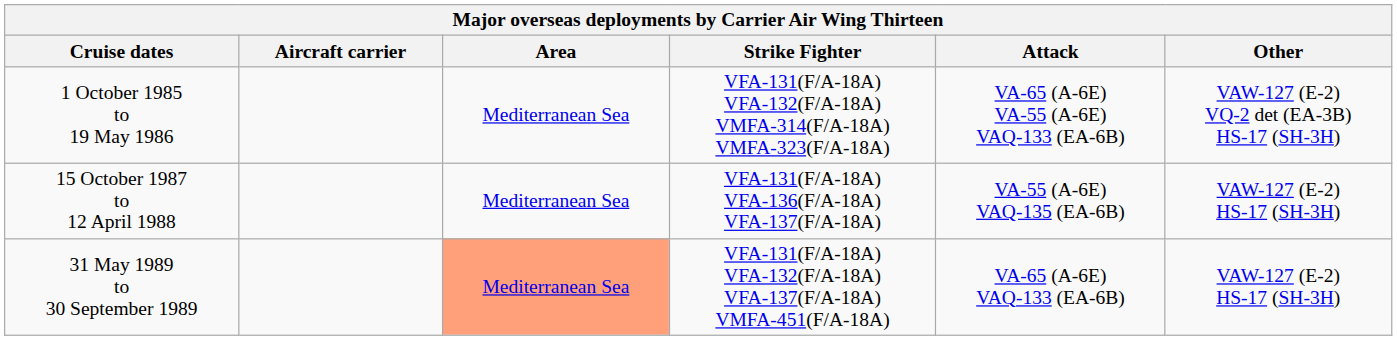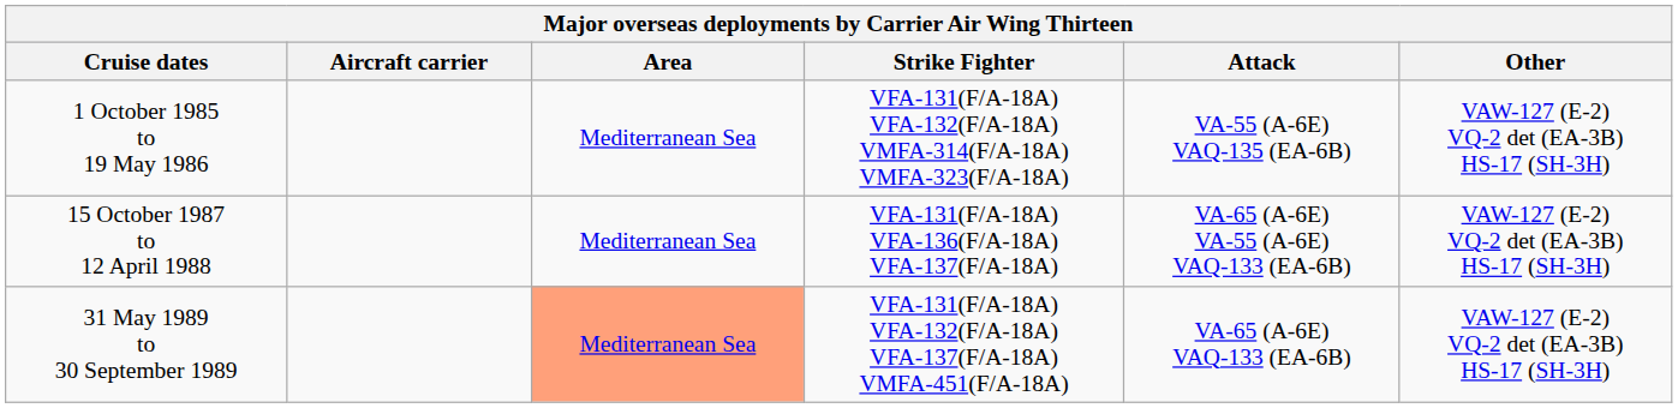 <table class="wikitable" width=90% style="text-align: center">
 <tr>
 <th colspan=6>Major overseas deployments by Carrier Air Wing Thirteen</th>
 </tr>
 <tr bgcolor=lavender>
 <th>Cruise dates</th>
 <th>Aircraft carrier</th>
 <th>Area</th>
 <th>Strike Fighter</th>
 <th>Attack</th>
 <th>Other</th>
 </tr>
 <tr>
 <td>1 October 1985<br>to<br>19 May 1986</td>
 <td></td>
 <td><a href='#'>Mediterranean Sea</a></td>
 <td><a href='#'>VFA-131</a>(F/A-18A)<br><a href='#'>VFA-132</a>(F/A-18A)<br><a href='#'>VMFA-314</a>(F/A-18A)<br><a href='#'>VMFA-323</a>(F/A-18A)</td>
-<td><a href='#'>VA-65</a> (A-6E)<br><a href='#'>VA-55</a> (A-6E)<br><a href='#'>VAQ-133</a> (EA-6B)</td>
+<td><a href='#'>VA-55</a> (A-6E)<br><a href='#'>VAQ-135</a> (EA-6B)</td>
 <td><a href='#'>VAW-127</a> (E-2)<br><a href='#'>VQ-2</a> det (EA-3B)<br><a href='#'>HS-17</a> (<a href='#'>SH-3H</a>)</td>
 </tr>
 <tr>
 <td>15 October 1987<br>to<br>12 April 1988</td>
 <td></td>
 <td><a href='#'>Mediterranean Sea</a></td>
 <td><a href='#'>VFA-131</a>(F/A-18A)<br><a href='#'>VFA-136</a>(F/A-18A)<br><a href='#'>VFA-137</a>(F/A-18A)</td>
-<td><a href='#'>VA-55</a> (A-6E)<br><a href='#'>VAQ-135</a> (EA-6B)</td>
-<td><a href='#'>VAW-127</a> (E-2)<br><a href='#'>HS-17</a> (<a href='#'>SH-3H</a>)</td>
+<td><a href='#'>VA-65</a> (A-6E)<br><a href='#'>VA-55</a> (A-6E)<br><a href='#'>VAQ-133</a> (EA-6B)</td>
+<td><a href='#'>VAW-127</a> (E-2)<br><a href='#'>VQ-2</a> det (EA-3B)<br><a href='#'>HS-17</a> (<a href='#'>SH-3H</a>)</td>
 </tr>
 <tr>
 <td>31 May 1989<br>to<br>30 September 1989</td>
 <td></td>
 <td style="background: lightsalmon;"><a href='#'>Mediterranean Sea</a></td>
 <td><a href='#'>VFA-131</a>(F/A-18A)<br><a href='#'>VFA-132</a>(F/A-18A)<br><a href='#'>VFA-137</a>(F/A-18A)<br><a href='#'>VMFA-451</a>(F/A-18A)</td>
 <td><a href='#'>VA-65</a> (A-6E)<br><a href='#'>VAQ-133</a> (EA-6B)</td>
-<td><a href='#'>VAW-127</a> (E-2)<br><a href='#'>HS-17</a> (<a href='#'>SH-3H</a>)</td>
+<td><a href='#'>VAW-127</a> (E-2)<br><a href='#'>VQ-2</a> det (EA-3B)<br><a href='#'>HS-17</a> (<a href='#'>SH-3H</a>)</td>
 </tr>
 </table>
